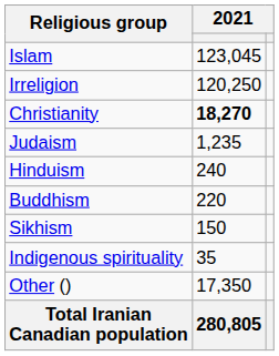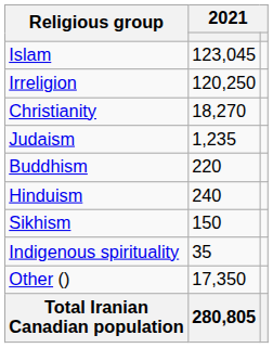 <table class="wikitable sortable">
 <tr>
 <th rowspan="2">Religious group</th>
 <th colspan="2">2021</th>
 </tr>
 <tr>
 <th><a href='#'></a></th>
 <th></th>
 </tr>
 <tr>
 <td><a href='#'>Islam</a></td>
 <td>123,045</td>
 <td></td>
 </tr>
 <tr>
 <td><a href='#'>Irreligion</a></td>
 <td>120,250</td>
 <td></td>
 </tr>
 <tr>
 <td><a href='#'>Christianity</a></td>
-<td><strong>18,270</strong></td>
+<td>18,270</td>
 <td></td>
 </tr>
 <tr>
 <td><a href='#'>Judaism</a></td>
 <td>1,235</td>
 <td></td>
 </tr>
 <tr>
-<td><a href='#'>Hinduism</a></td>
-<td>240</td>
+<td><a href='#'>Buddhism</a></td>
+<td>220</td>
 <td></td>
 </tr>
 <tr>
-<td><a href='#'>Buddhism</a></td>
-<td>220</td>
+<td><a href='#'>Hinduism</a></td>
+<td>240</td>
 <td></td>
 </tr>
 <tr>
 <td><a href='#'>Sikhism</a></td>
 <td>150</td>
 <td></td>
 </tr>
 <tr>
 <td><a href='#'>Indigenous spirituality</a></td>
 <td>35</td>
 <td></td>
 </tr>
 <tr>
 <td><a href='#'>Other</a> ()</td>
 <td>17,350</td>
 <td></td>
 </tr>
 <tr>
 <th>Total Iranian<br>Canadian population</th>
 <th>280,805</th>
 <th></th>
 </tr>
 </table>
